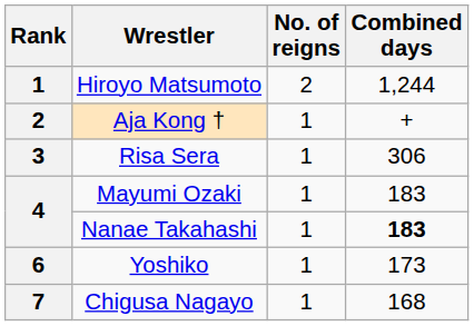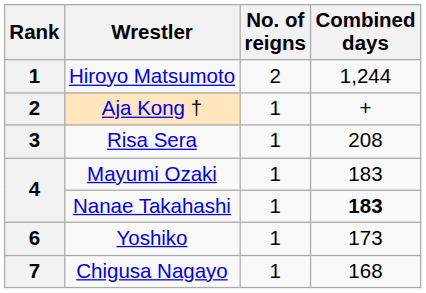 <table class="wikitable sortable" style="text-align: center">
 <tr>
 <th>Rank</th>
 <th>Wrestler</th>
 <th>No. of<br>reigns</th>
 <th>Combined<br>days</th>
 </tr>
 <tr>
 <th>1</th>
 <td><a href='#'>Hiroyo Matsumoto</a></td>
 <td>2</td>
 <td>1,244</td>
 </tr>
 <tr>
 <th>2</th>
 <td style="background-color:#FFE6BD"><a href='#'>Aja Kong</a> †</td>
 <td>1</td>
 <td>+</td>
 </tr>
 <tr>
 <th>3</th>
 <td><a href='#'>Risa Sera</a></td>
 <td>1</td>
-<td>306</td>
+<td>208</td>
 </tr>
 <tr>
 <th rowspan=2>4</th>
 <td><a href='#'>Mayumi Ozaki</a></td>
 <td>1</td>
 <td>183</td>
 </tr>
 <tr>
 <td><a href='#'>Nanae Takahashi</a></td>
 <td>1</td>
 <td><strong>183</strong></td>
 </tr>
 <tr>
 <th>6</th>
 <td><a href='#'>Yoshiko</a></td>
 <td>1</td>
 <td>173</td>
 </tr>
 <tr>
 <th>7</th>
 <td><a href='#'>Chigusa Nagayo</a></td>
 <td>1</td>
 <td>168</td>
 </tr>
 </table>
